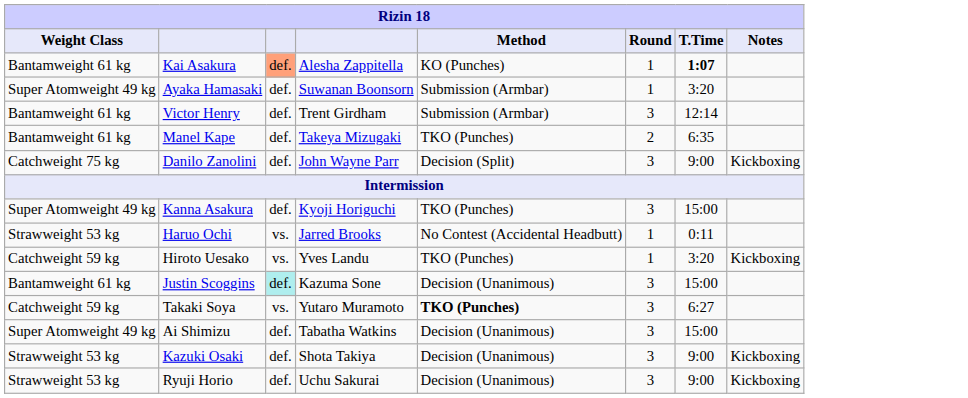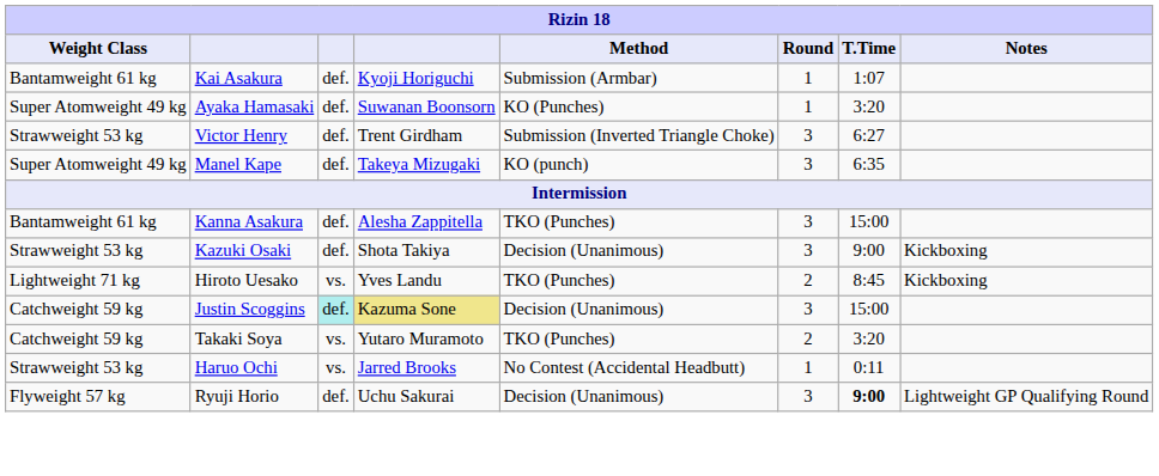 <table class="wikitable" style="font-size: 80%;">
 <tr>
 <th colspan="8" style="background-color: #ccf; color: #000080; text-align: center;"><strong>Rizin 18</strong></th>
 </tr>
 <tr>
 <th colspan="1" style="background-color: #E6E8FA; color: #000000; text-align: center;">Weight Class</th>
 <th colspan="1" style="background-color: #E6E8FA; color: #000000; text-align: center;"></th>
 <th colspan="1" style="background-color: #E6E8FA; color: #000000; text-align: center;"></th>
 <th colspan="1" style="background-color: #E6E8FA; color: #000000; text-align: center;"></th>
 <th colspan="1" style="background-color: #E6E8FA; color: #000000; text-align: center;">Method</th>
 <th colspan="1" style="background-color: #E6E8FA; color: #000000; text-align: center;">Round</th>
 <th colspan="1" style="background-color: #E6E8FA; color: #000000; text-align: center;">T.Time</th>
 <th colspan="1" style="background-color: #E6E8FA; color: #000000; text-align: center;">Notes</th>
 </tr>
 <tr>
 <td>Bantamweight 61 kg</td>
 <td> <a href='#'>Kai Asakura</a></td>
-<td style="background: lightsalmon;">def.</td>
-<td> <a href='#'>Alesha Zappitella</a></td>
-<td>KO (Punches)</td>
+<td>def.</td>
+<td> <a href='#'>Kyoji Horiguchi</a></td>
+<td>Submission (Armbar)</td>
 <td align=center>1</td>
-<td align=center><strong>1:07</strong></td>
+<td align=center>1:07</td>
 <td></td>
 </tr>
 <tr>
 <td>Super Atomweight 49 kg</td>
 <td> <a href='#'>Ayaka Hamasaki</a></td>
 <td>def.</td>
 <td> <a href='#'>Suwanan Boonsorn</a></td>
-<td>Submission (Armbar)</td>
+<td>KO (Punches)</td>
 <td align=center>1</td>
 <td align=center>3:20</td>
 <td></td>
 </tr>
 <tr>
-<td>Bantamweight 61 kg</td>
+<td>Strawweight 53 kg</td>
 <td> <a href='#'>Victor Henry</a></td>
 <td>def.</td>
 <td> Trent Girdham</td>
-<td>Submission (Armbar)</td>
-<td align=center>3</td>
-<td align=center>12:14</td>
-<td></td>
-</tr>
-<tr>
-<td>Bantamweight 61 kg</td>
-<td> <a href='#'>Manel Kape</a></td>
-<td>def.</td>
-<td> <a href='#'>Takeya Mizugaki</a></td>
-<td>TKO (Punches)</td>
-<td align=center>2</td>
-<td align=center>6:35</td>
-<td></td>
-</tr>
-<tr>
-<td>Catchweight 75 kg</td>
-<td> <a href='#'>Danilo Zanolini</a></td>
-<td align=center>def.</td>
-<td> <a href='#'>John Wayne Parr</a></td>
-<td>Decision (Split)</td>
-<td align=center>3</td>
-<td align=center>9:00</td>
-<td>Kickboxing</td>
-</tr>
-<tr>
-<th colspan="8" style="background-color: #E6E8FA; color: #000080; text-align: center;"><strong>Intermission</strong></th>
-</tr>
-<tr>
-<td>Super Atomweight 49 kg</td>
-<td> <a href='#'>Kanna Asakura</a></td>
-<td align=center>def.</td>
-<td> <a href='#'>Kyoji Horiguchi</a></td>
-<td>TKO (Punches)</td>
-<td align=center>3</td>
-<td align=center>15:00</td>
-<td></td>
-</tr>
-<tr>
-<td>Strawweight 53 kg</td>
-<td> <a href='#'>Haruo Ochi</a></td>
-<td align=center>vs.</td>
-<td> <a href='#'>Jarred Brooks</a></td>
-<td>No Contest (Accidental Headbutt)</td>
-<td align=center>1</td>
-<td align=center>0:11</td>
-<td></td>
-</tr>
-<tr>
-<td>Catchweight 59 kg</td>
-<td> Hiroto Uesako</td>
-<td align=center>vs.</td>
-<td> Yves Landu</td>
-<td>TKO (Punches)</td>
-<td align=center>1</td>
-<td align=center>3:20</td>
-<td>Kickboxing</td>
-</tr>
-<tr>
-<td>Bantamweight 61 kg</td>
-<td> <a href='#'>Justin Scoggins</a></td>
-<td style="background: paleturquoise;">def.</td>
-<td> Kazuma Sone</td>
-<td>Decision (Unanimous)</td>
-<td align=center>3</td>
-<td align=center>15:00</td>
-<td></td>
-</tr>
-<tr>
-<td>Catchweight 59 kg</td>
-<td> Takaki Soya</td>
-<td align=center>vs.</td>
-<td> Yutaro Muramoto</td>
-<td><strong>TKO (Punches)</strong></td>
+<td>Submission (Inverted Triangle Choke)</td>
 <td align=center>3</td>
 <td align=center>6:27</td>
 <td></td>
 </tr>
 <tr>
 <td>Super Atomweight 49 kg</td>
-<td> Ai Shimizu</td>
+<td> <a href='#'>Manel Kape</a></td>
 <td>def.</td>
-<td> Tabatha Watkins</td>
-<td>Decision (Unanimous)</td>
+<td> <a href='#'>Takeya Mizugaki</a></td>
+<td>KO (punch)</td>
+<td align=center>3</td>
+<td align=center>6:35</td>
+<td></td>
+</tr>
+<tr>
+<th colspan="8" style="background-color: #E6E8FA; color: #000080; text-align: center;"><strong>Intermission</strong></th>
+</tr>
+<tr>
+<td>Bantamweight 61 kg</td>
+<td> <a href='#'>Kanna Asakura</a></td>
+<td align=center>def.</td>
+<td> <a href='#'>Alesha Zappitella</a></td>
+<td>TKO (Punches)</td>
 <td align=center>3</td>
 <td align=center>15:00</td>
 <td></td>
 </tr>
 <tr>
 <td>Strawweight 53 kg</td>
 <td> <a href='#'>Kazuki Osaki</a></td>
 <td align=center>def.</td>
 <td> Shota Takiya</td>
 <td>Decision (Unanimous)</td>
 <td align=center>3</td>
 <td align=center>9:00</td>
 <td>Kickboxing</td>
 </tr>
 <tr>
+<td>Lightweight 71 kg</td>
+<td> Hiroto Uesako</td>
+<td align=center>vs.</td>
+<td> Yves Landu</td>
+<td>TKO (Punches)</td>
+<td align=center>2</td>
+<td align=center>8:45</td>
+<td>Kickboxing</td>
+</tr>
+<tr>
+<td>Catchweight 59 kg</td>
+<td> <a href='#'>Justin Scoggins</a></td>
+<td style="background: paleturquoise;">def.</td>
+<td style="background: khaki;"> Kazuma Sone</td>
+<td>Decision (Unanimous)</td>
+<td align=center>3</td>
+<td align=center>15:00</td>
+<td></td>
+</tr>
+<tr>
+<td>Catchweight 59 kg</td>
+<td> Takaki Soya</td>
+<td align=center>vs.</td>
+<td> Yutaro Muramoto</td>
+<td>TKO (Punches)</td>
+<td align=center>2</td>
+<td align=center>3:20</td>
+<td></td>
+</tr>
+<tr>
 <td>Strawweight 53 kg</td>
+<td> <a href='#'>Haruo Ochi</a></td>
+<td align=center>vs.</td>
+<td> <a href='#'>Jarred Brooks</a></td>
+<td>No Contest (Accidental Headbutt)</td>
+<td align=center>1</td>
+<td align=center>0:11</td>
+<td></td>
+</tr>
+<tr>
+<td>Flyweight 57 kg</td>
 <td> Ryuji Horio</td>
 <td align=center>def.</td>
 <td> Uchu Sakurai</td>
 <td>Decision (Unanimous)</td>
 <td align=center>3</td>
-<td align=center>9:00</td>
-<td>Kickboxing</td>
+<td align=center><strong>9:00</strong></td>
+<td>Lightweight GP Qualifying Round</td>
 </tr>
 </table>
